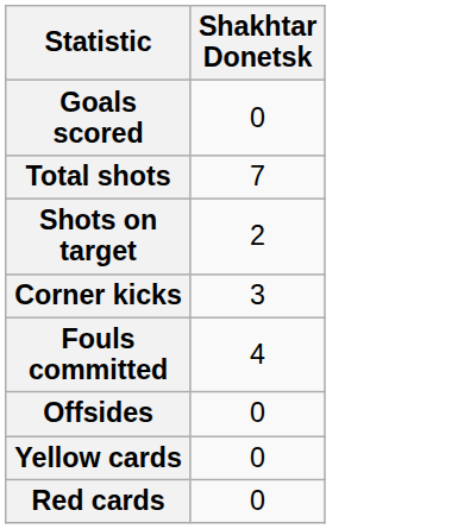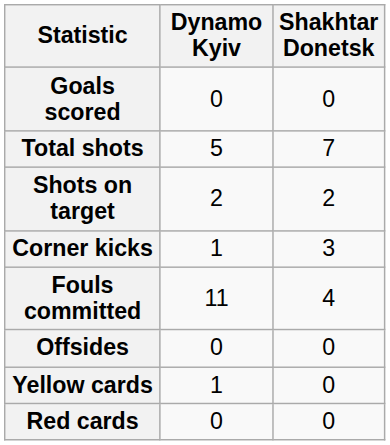 <table class="wikitable plainrowheaders" style="text-align:center">
 <tr>
 <th scope="col" style="width:100px">Statistic</th>
+<th scope="col" style="width:70px">Dynamo Kyiv</th>
 <th scope="col" style="width:70px">Shakhtar Donetsk</th>
 </tr>
 <tr>
 <th scope=row>Goals scored</th>
 <td>0</td>
+<td>0</td>
 </tr>
 <tr>
 <th scope=row>Total shots</th>
+<td>5</td>
 <td>7</td>
 </tr>
 <tr>
 <th scope=row>Shots on target</th>
 <td>2</td>
+<td>2</td>
 </tr>
 <tr>
 <th scope=row>Corner kicks</th>
+<td>1</td>
 <td>3</td>
 </tr>
 <tr>
 <th scope=row>Fouls committed</th>
+<td>11</td>
 <td>4</td>
 </tr>
 <tr>
 <th scope=row>Offsides</th>
 <td>0</td>
+<td>0</td>
 </tr>
 <tr>
 <th scope=row>Yellow cards</th>
+<td>1</td>
 <td>0</td>
 </tr>
 <tr>
 <th scope=row>Red cards</th>
 <td>0</td>
+<td>0</td>
 </tr>
 </table>
